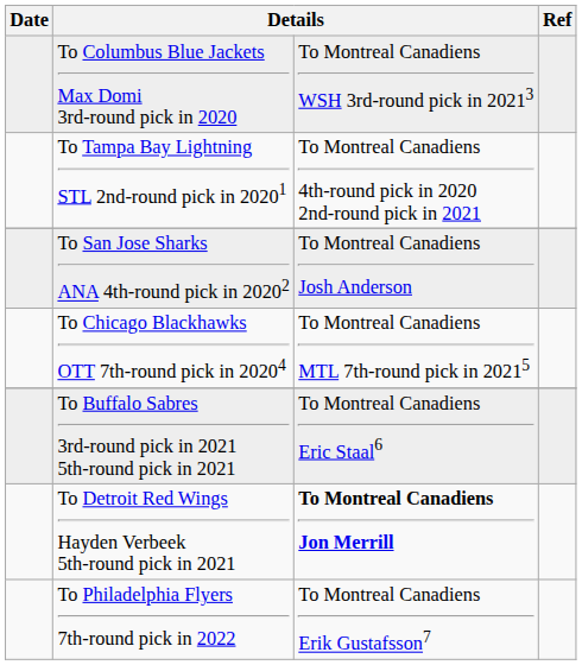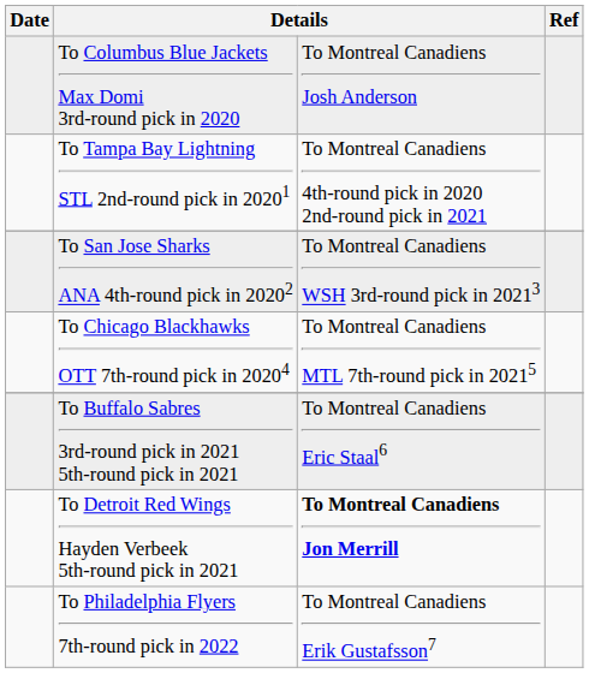 <table class="wikitable">
 <tr>
 <th>Date</th>
 <th colspan="2">Details</th>
 <th>Ref</th>
 </tr>
 <tr style="background:#eee;">
 <td></td>
 <td valign="top">To <a href='#'>Columbus Blue Jackets</a><hr><a href='#'>Max Domi</a><br>3rd-round pick in <a href='#'>2020</a></td>
-<td valign="top">To Montreal Canadiens<hr><a href='#'>WSH</a> 3rd-round pick in 2021<sup>3</sup></td>
+<td valign="top">To Montreal Canadiens<hr><a href='#'>Josh Anderson</a></td>
 <td></td>
 </tr>
 <tr>
 <td></td>
 <td valign="top">To <a href='#'>Tampa Bay Lightning</a><hr><a href='#'>STL</a> 2nd-round pick in 2020<sup>1</sup></td>
 <td valign="top">To Montreal Canadiens<hr>4th-round pick in 2020<br>2nd-round pick in <a href='#'>2021</a></td>
 <td></td>
 </tr>
 <tr>
 </tr>
 <tr style="background:#eee;">
 <td></td>
 <td valign="top">To <a href='#'>San Jose Sharks</a><hr><a href='#'>ANA</a> 4th-round pick in 2020<sup>2</sup></td>
-<td valign="top">To Montreal Canadiens<hr><a href='#'>Josh Anderson</a></td>
+<td valign="top">To Montreal Canadiens<hr><a href='#'>WSH</a> 3rd-round pick in 2021<sup>3</sup></td>
 <td></td>
 </tr>
 <tr>
 <td></td>
 <td valign="top">To <a href='#'>Chicago Blackhawks</a><hr><a href='#'>OTT</a> 7th-round pick in 2020<sup>4</sup></td>
 <td valign="top">To Montreal Canadiens<hr><a href='#'>MTL</a> 7th-round pick in 2021<sup>5</sup></td>
 <td></td>
 </tr>
 <tr>
 </tr>
 <tr style="background:#eee;">
 <td></td>
 <td valign="top">To <a href='#'>Buffalo Sabres</a><hr>3rd-round pick in 2021<br>5th-round pick in 2021</td>
 <td valign="top">To Montreal Canadiens<hr><a href='#'>Eric Staal</a><sup>6</sup></td>
 <td></td>
 </tr>
 <tr>
 <td></td>
 <td valign="top">To <a href='#'>Detroit Red Wings</a><hr>Hayden Verbeek<br>5th-round pick in 2021</td>
 <td valign="top"><strong>To Montreal Canadiens<hr><a href='#'>Jon Merrill</a></strong></td>
 <td></td>
 </tr>
 <tr>
 <td></td>
 <td valign="top">To <a href='#'>Philadelphia Flyers</a><hr>7th-round pick in <a href='#'>2022</a></td>
 <td valign="top">To Montreal Canadiens<hr><a href='#'>Erik Gustafsson</a><sup>7</sup></td>
 <td></td>
 </tr>
 </table>
